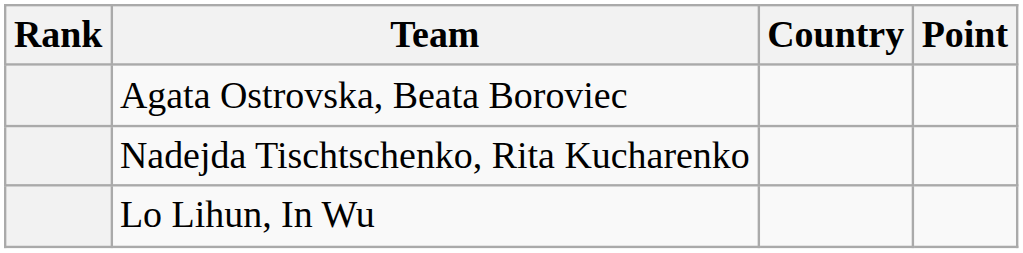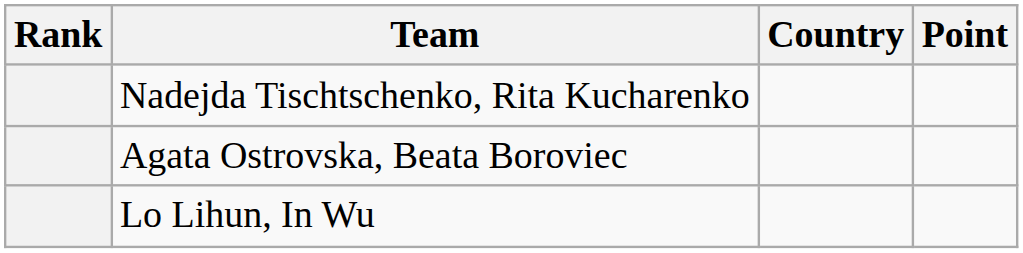 <table class="wikitable sortable">
 <tr>
 <th>Rank</th>
 <th>Team</th>
 <th>Country</th>
 <th>Point</th>
 </tr>
 <tr>
 <th></th>
-<td>Agata Ostrovska, Beata Boroviec</td>
+<td>Nadejda Tischtschenko, Rita Kucharenko</td>
 <td></td>
 <td></td>
 </tr>
 <tr>
 <th></th>
-<td>Nadejda Tischtschenko, Rita Kucharenko</td>
+<td>Agata Ostrovska, Beata Boroviec</td>
 <td></td>
 <td></td>
 </tr>
 <tr>
 <th></th>
 <td>Lo Lihun, In Wu</td>
 <td></td>
 <td></td>
 </tr>
 </table>
